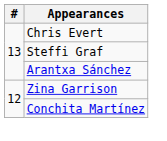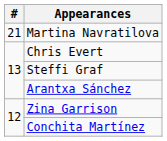 <table class="wikitable">
 <tr>
 <th>#</th>
 <th>Appearances</th>
+</tr>
+<tr>
+<td>21</td>
+<td> Martina Navratilova</td>
 </tr>
 <tr>
 <td rowspan="3">13</td>
 <td> Chris Evert</td>
 </tr>
 <tr>
 <td> Steffi Graf</td>
 </tr>
 <tr>
 <td> <a href='#'>Arantxa Sánchez</a></td>
 </tr>
 <tr>
 <td rowspan="2">12</td>
 <td> <a href='#'>Zina Garrison</a></td>
 </tr>
 <tr>
 <td> <a href='#'>Conchita Martínez</a></td>
 </tr>
 </table>
